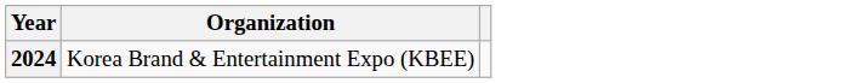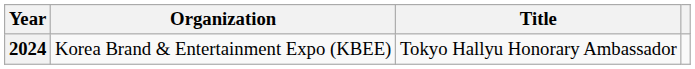 <table class="wikitable plainrowheaders sortable" style="text-align:center">
 <tr>
 <th scope="col">Year</th>
 <th scope="col">Organization</th>
+<th scope="col">Title</th>
 <th scope="col" class="unsortable"></th>
 </tr>
 <tr>
 <th scope="row">2024</th>
 <td>Korea Brand & Entertainment Expo (KBEE)</td>
+<td style="text-align:left">Tokyo Hallyu Honorary Ambassador</td>
 <td></td>
 </tr>
 </table>
